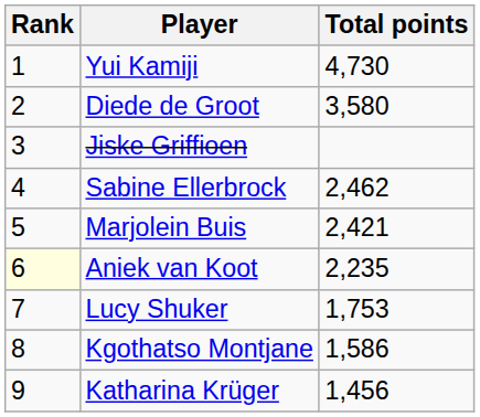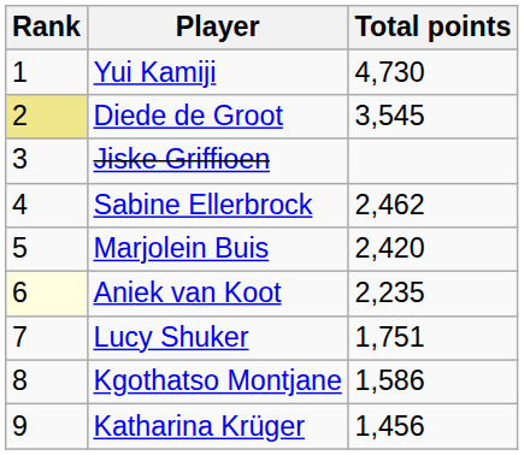 <table class=wikitable text-align:center>
 <tr>
 <th>Rank</th>
 <th>Player</th>
 <th>Total points</th>
 </tr>
 <tr>
 <td>1</td>
 <td align="left"> <a href='#'>Yui Kamiji</a></td>
 <td>4,730</td>
 </tr>
 <tr>
-<td>2</td>
+<td style="background: khaki;">2</td>
 <td align="left"> <a href='#'>Diede de Groot</a></td>
-<td>3,580</td>
+<td>3,545</td>
 </tr>
 <tr>
 <td>3</td>
 <td align="left"> <s><a href='#'>Jiske Griffioen</a></s></td>
 <td></td>
 </tr>
 <tr>
 <td>4</td>
 <td align="left"> <a href='#'>Sabine Ellerbrock</a></td>
 <td>2,462</td>
 </tr>
 <tr>
 <td>5</td>
 <td align="left"> <a href='#'>Marjolein Buis</a></td>
-<td>2,421</td>
+<td>2,420</td>
 </tr>
 <tr>
 <td style="background: lightyellow;">6</td>
 <td align="left"> <a href='#'>Aniek van Koot</a></td>
 <td>2,235</td>
 </tr>
 <tr>
 <td>7</td>
 <td align="left"> <a href='#'>Lucy Shuker</a></td>
-<td>1,753</td>
+<td>1,751</td>
 </tr>
 <tr>
 <td>8</td>
 <td align="left"> <a href='#'>Kgothatso Montjane</a></td>
 <td>1,586</td>
 </tr>
 <tr>
 <td>9</td>
 <td align="left"> <a href='#'>Katharina Krüger</a></td>
 <td>1,456</td>
 </tr>
 </table>
